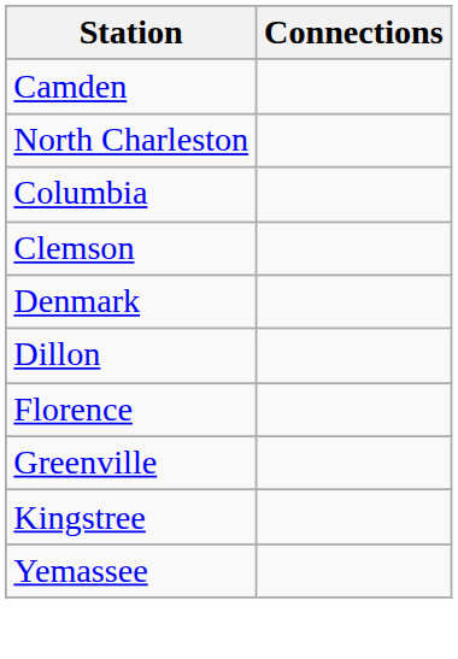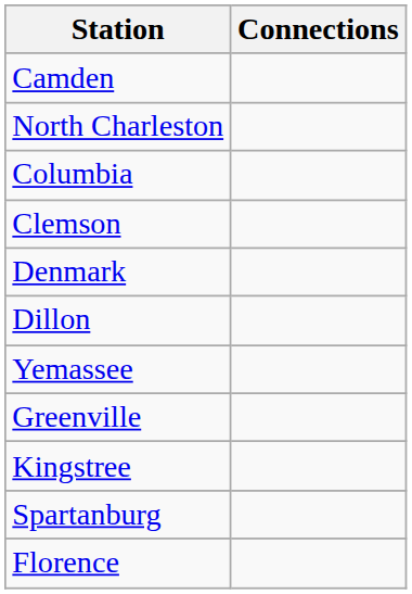 <table class="wikitable">
 <tr>
 <th>Station</th>
 <th>Connections</th>
 </tr>
 <tr>
 <td><a href='#'>Camden</a></td>
 <td></td>
 </tr>
 <tr>
 <td><a href='#'>North Charleston</a></td>
 <td></td>
 </tr>
 <tr>
 <td><a href='#'>Columbia</a></td>
 <td></td>
 </tr>
 <tr>
 <td><a href='#'>Clemson</a></td>
 <td></td>
 </tr>
 <tr>
 <td><a href='#'>Denmark</a></td>
 <td></td>
 </tr>
 <tr>
 <td><a href='#'>Dillon</a></td>
 <td></td>
 </tr>
 <tr>
-<td><a href='#'>Florence</a></td>
+<td><a href='#'>Yemassee</a></td>
 <td></td>
 </tr>
 <tr>
 <td><a href='#'>Greenville</a></td>
 <td></td>
 </tr>
 <tr>
 <td><a href='#'>Kingstree</a></td>
 <td></td>
 </tr>
 <tr>
-<td><a href='#'>Yemassee</a></td>
+<td><a href='#'>Spartanburg</a></td>
+<td></td>
+</tr>
+<tr>
+<td><a href='#'>Florence</a></td>
 <td></td>
 </tr>
 </table>
